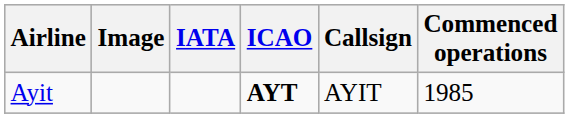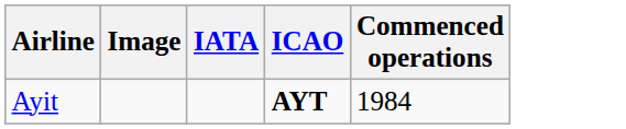 <table class="wikitable sortable">
 <tr valign="middle">
 <th>Airline</th>
 <th>Image</th>
 <th><a href='#'>IATA</a></th>
 <th><a href='#'>ICAO</a></th>
-<th>Callsign</th>
 <th>Commenced<br>operations</th>
 </tr>
 <tr>
 <td><a href='#'>Ayit</a></td>
 <td></td>
 <td></td>
 <td><strong>AYT</strong></td>
-<td>AYIT</td>
-<td>1985</td>
+<td>1984</td>
 </tr>
 </table>
